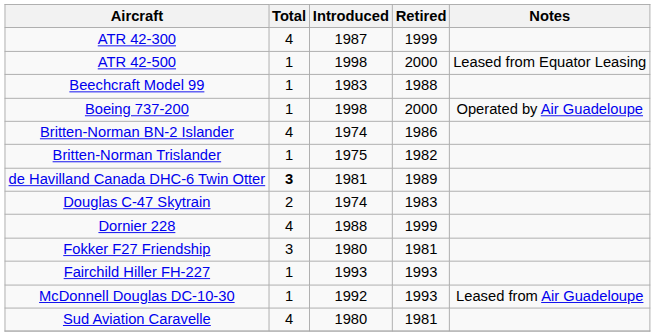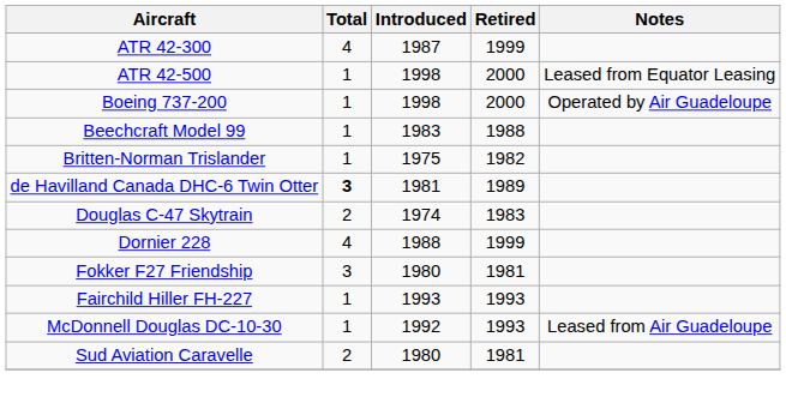 <table class="wikitable" style="margin:0.5em auto; text-align:center">
 <tr>
 <th>Aircraft</th>
 <th>Total</th>
 <th>Introduced</th>
 <th>Retired</th>
 <th>Notes</th>
 </tr>
 <tr>
 <td><a href='#'>ATR 42-300</a></td>
 <td>4</td>
 <td>1987</td>
 <td>1999</td>
 <td></td>
 </tr>
 <tr>
 <td><a href='#'>ATR 42-500</a></td>
 <td>1</td>
 <td>1998</td>
 <td>2000</td>
 <td>Leased from Equator Leasing</td>
 </tr>
 <tr>
-<td><a href='#'>Beechcraft Model 99</a></td>
-<td>1</td>
-<td>1983</td>
-<td>1988</td>
-<td></td>
-</tr>
-<tr>
 <td><a href='#'>Boeing 737-200</a></td>
 <td>1</td>
 <td>1998</td>
 <td>2000</td>
 <td>Operated by <a href='#'>Air Guadeloupe</a></td>
 </tr>
 <tr>
-<td><a href='#'>Britten-Norman BN-2 Islander</a></td>
-<td>4</td>
-<td>1974</td>
-<td>1986</td>
+<td><a href='#'>Beechcraft Model 99</a></td>
+<td>1</td>
+<td>1983</td>
+<td>1988</td>
 <td></td>
 </tr>
 <tr>
 <td><a href='#'>Britten-Norman Trislander</a></td>
 <td>1</td>
 <td>1975</td>
 <td>1982</td>
 <td></td>
 </tr>
 <tr>
 <td><a href='#'>de Havilland Canada DHC-6 Twin Otter</a></td>
 <td><strong>3</strong></td>
 <td>1981</td>
 <td>1989</td>
 <td></td>
 </tr>
 <tr>
 <td><a href='#'>Douglas C-47 Skytrain</a></td>
 <td>2</td>
 <td>1974</td>
 <td>1983</td>
 <td></td>
 </tr>
 <tr>
 <td><a href='#'>Dornier 228</a></td>
 <td>4</td>
 <td>1988</td>
 <td>1999</td>
 <td></td>
 </tr>
 <tr>
 <td><a href='#'>Fokker F27 Friendship</a></td>
 <td>3</td>
 <td>1980</td>
 <td>1981</td>
 <td></td>
 </tr>
 <tr>
 <td><a href='#'>Fairchild Hiller FH-227</a></td>
 <td>1</td>
 <td>1993</td>
 <td>1993</td>
 <td></td>
 </tr>
 <tr>
 <td><a href='#'>McDonnell Douglas DC-10-30</a></td>
 <td>1</td>
 <td>1992</td>
 <td>1993</td>
 <td>Leased from <a href='#'>Air Guadeloupe</a></td>
 </tr>
 <tr>
 <td><a href='#'>Sud Aviation Caravelle</a></td>
-<td>4</td>
+<td>2</td>
 <td>1980</td>
 <td>1981</td>
 <td></td>
 </tr>
 <tr>
 </tr>
 </table>
